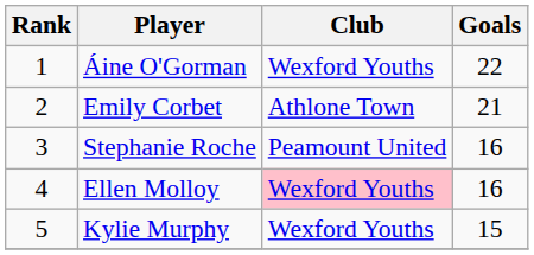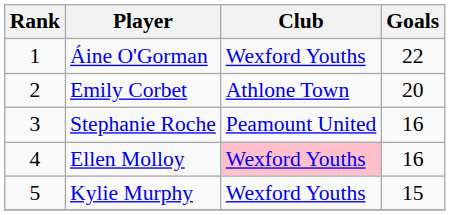 <table class="wikitable" style="text-align:center">
 <tr>
 <th>Rank</th>
 <th>Player</th>
 <th>Club</th>
 <th>Goals</th>
 </tr>
 <tr>
 <td rowspan=1>1</td>
 <td align="left"> <a href='#'>Áine O'Gorman</a></td>
 <td align="left"><a href='#'>Wexford Youths</a></td>
 <td rowspan=1>22</td>
 </tr>
 <tr>
 <td rowspan=1>2</td>
 <td align="left"> <a href='#'>Emily Corbet</a></td>
 <td align="left"><a href='#'>Athlone Town</a></td>
-<td rowspan=1>21</td>
+<td rowspan=1>20</td>
 </tr>
 <tr>
 <td rowspan=1>3</td>
 <td align="left"> <a href='#'>Stephanie Roche</a></td>
 <td align="left"><a href='#'>Peamount United</a></td>
 <td rowspan=1>16</td>
 </tr>
 <tr>
 <td rowspan=1>4</td>
 <td align="left"> <a href='#'>Ellen Molloy</a></td>
 <td align="left" style="background: pink;"><a href='#'>Wexford Youths</a></td>
 <td rowspan=1>16</td>
 </tr>
 <tr>
 <td rowspan=1>5</td>
 <td align="left"> <a href='#'>Kylie Murphy</a></td>
 <td align="left"><a href='#'>Wexford Youths</a></td>
 <td rowspan=1>15</td>
 </tr>
 <tr>
 </tr>
 </table>
